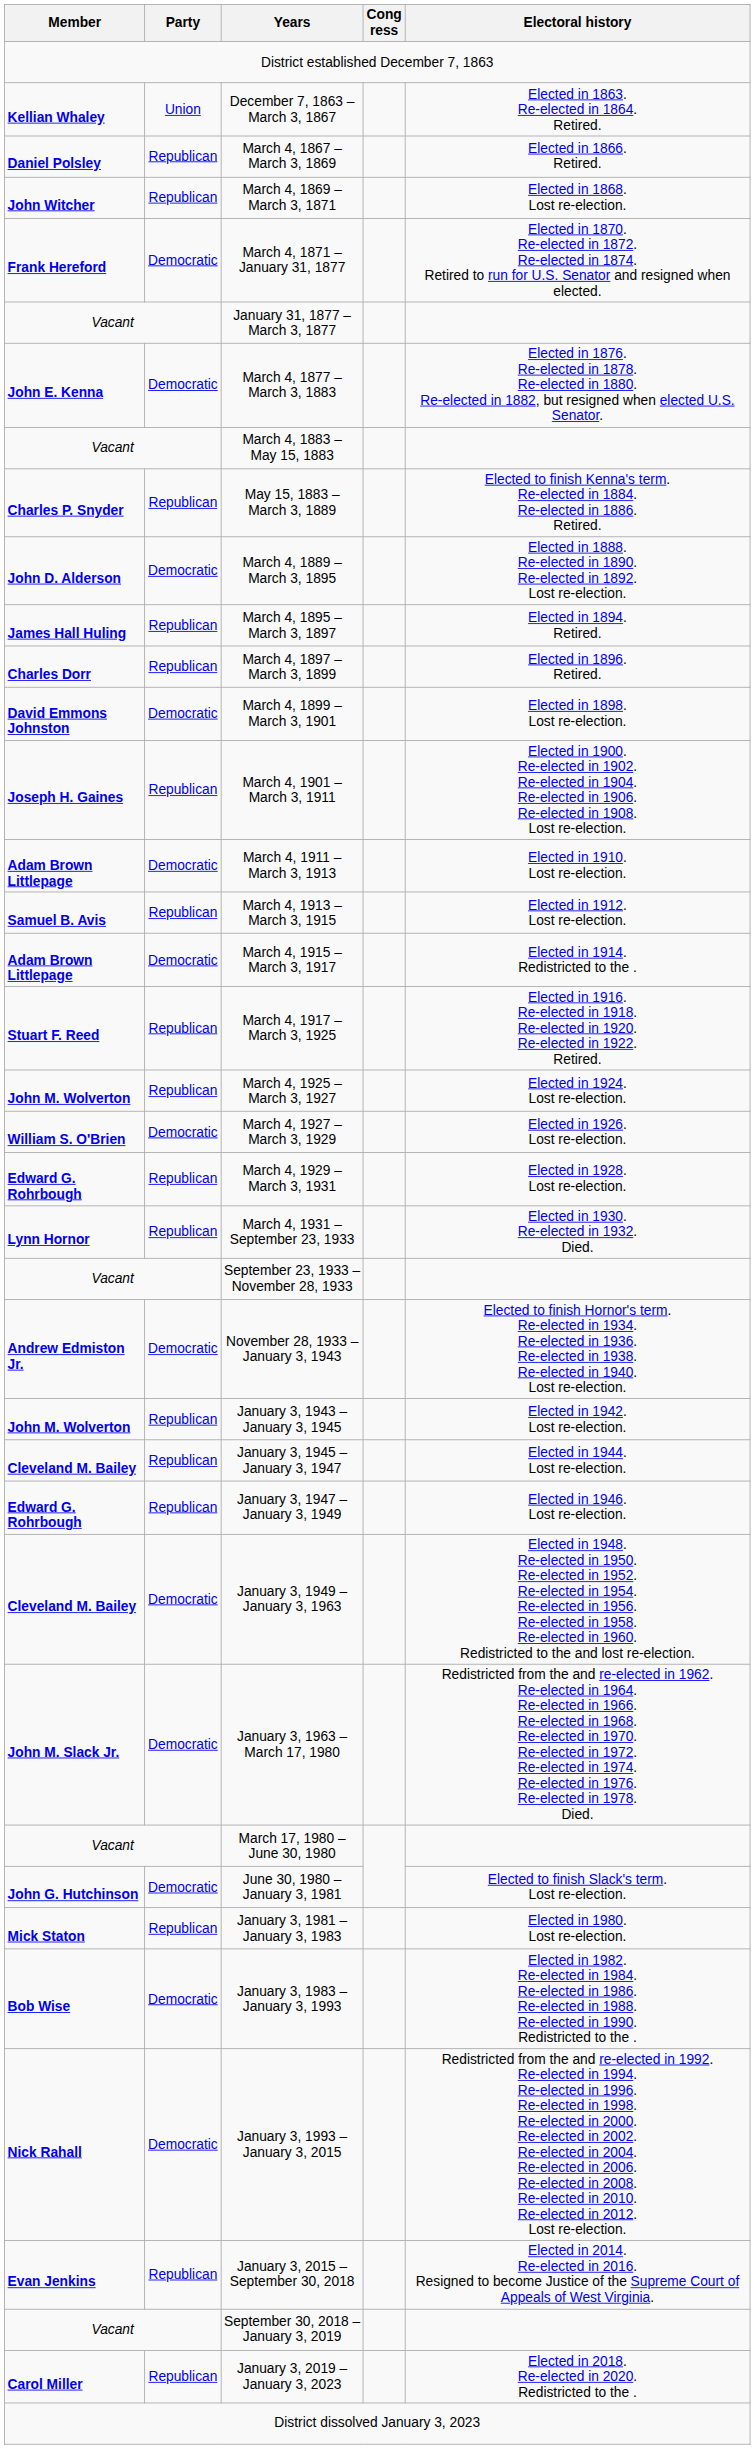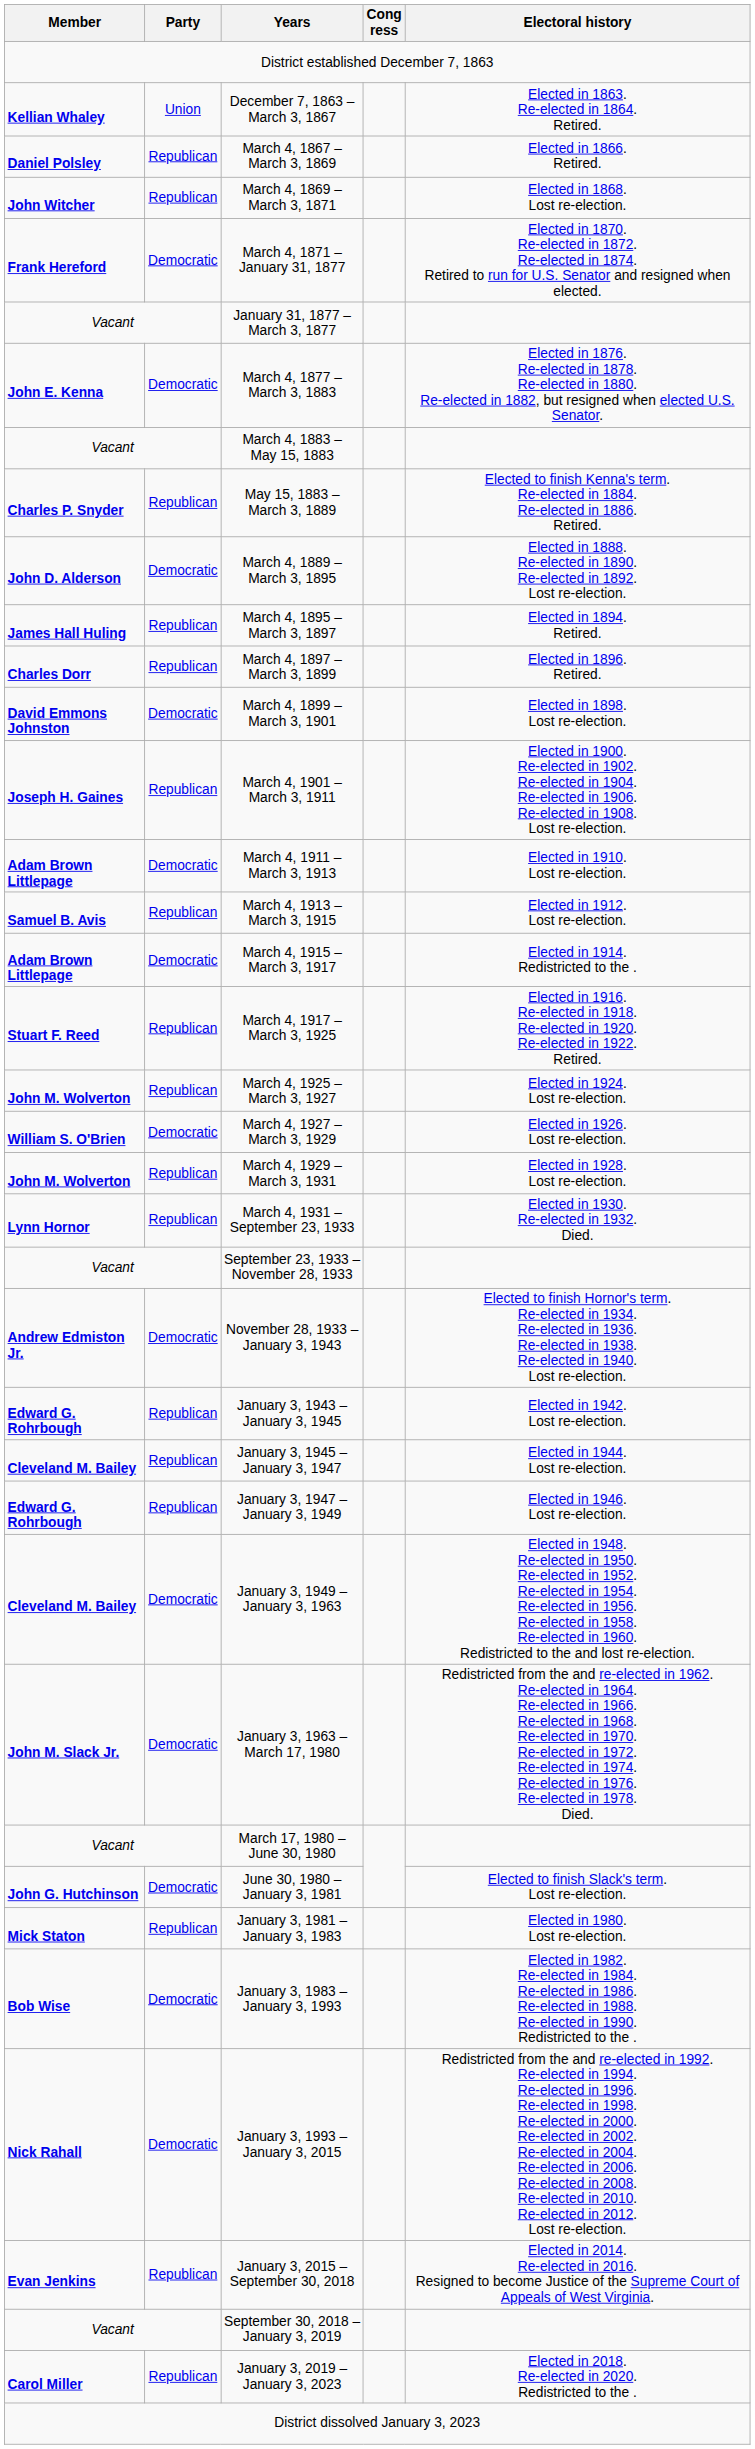 <table class=wikitable style="text-align:center">
 <tr>
 <th>Member</th>
 <th>Party</th>
 <th>Years</th>
 <th>Cong<br>ress</th>
 <th>Electoral history</th>
 </tr>
 <tr style="height:3em">
 <td colspan=5>District established December 7, 1863</td>
 </tr>
 <tr style="height:3em">
 <td align=left><br><strong><a href='#'>Kellian Whaley</a></strong><br></td>
 <td><a href='#'>Union</a></td>
 <td nowrap>December 7, 1863 –<br>March 3, 1867</td>
 <td></td>
 <td><a href='#'>Elected in 1863</a>.<br><a href='#'>Re-elected in 1864</a>.<br>Retired.</td>
 </tr>
 <tr style="height:3em">
 <td align=left><br><strong><a href='#'>Daniel Polsley</a></strong><br></td>
 <td><a href='#'>Republican</a></td>
 <td nowrap>March 4, 1867 –<br>March 3, 1869</td>
 <td></td>
 <td><a href='#'>Elected in 1866</a>.<br>Retired.</td>
 </tr>
 <tr style="height:3em">
 <td align=left><br><strong><a href='#'>John Witcher</a></strong><br></td>
 <td><a href='#'>Republican</a></td>
 <td nowrap>March 4, 1869 –<br>March 3, 1871</td>
 <td></td>
 <td><a href='#'>Elected in 1868</a>.<br>Lost re-election.</td>
 </tr>
 <tr style="height:3em">
 <td align=left><br><strong><a href='#'>Frank Hereford</a></strong><br></td>
 <td><a href='#'>Democratic</a></td>
 <td nowrap>March 4, 1871 –<br>January 31, 1877</td>
 <td></td>
 <td><a href='#'>Elected in 1870</a>.<br><a href='#'>Re-elected in 1872</a>.<br><a href='#'>Re-elected in 1874</a>.<br>Retired to <a href='#'>run for U.S. Senator</a> and resigned when elected.</td>
 </tr>
 <tr style="height:3em">
 <td colspan=2><em>Vacant</em></td>
 <td nowrap>January 31, 1877 –<br>March 3, 1877</td>
 <td></td>
 <td></td>
 </tr>
 <tr style="height:3em">
 <td align=left><br><strong><a href='#'>John E. Kenna</a></strong><br></td>
 <td><a href='#'>Democratic</a></td>
 <td nowrap>March 4, 1877 –<br>March 3, 1883</td>
 <td></td>
 <td><a href='#'>Elected in 1876</a>.<br><a href='#'>Re-elected in 1878</a>.<br><a href='#'>Re-elected in 1880</a>.<br><a href='#'>Re-elected in 1882</a>, but resigned when <a href='#'>elected U.S. Senator</a>.</td>
 </tr>
 <tr style="height:3em">
 <td colspan=2><em>Vacant</em></td>
 <td nowrap>March 4, 1883 –<br>May 15, 1883</td>
 <td></td>
 <td></td>
 </tr>
 <tr style="height:3em">
 <td align=left><br><strong><a href='#'>Charles P. Snyder</a></strong><br></td>
 <td><a href='#'>Republican</a></td>
 <td nowrap>May 15, 1883 –<br>March 3, 1889</td>
 <td></td>
 <td><a href='#'>Elected to finish Kenna's term</a>.<br><a href='#'>Re-elected in 1884</a>.<br><a href='#'>Re-elected in 1886</a>.<br>Retired.</td>
 </tr>
 <tr style="height:3em">
 <td align=left><br><strong><a href='#'>John D. Alderson</a></strong><br></td>
 <td><a href='#'>Democratic</a></td>
 <td nowrap>March 4, 1889 –<br>March 3, 1895</td>
 <td></td>
 <td><a href='#'>Elected in 1888</a>.<br><a href='#'>Re-elected in 1890</a>.<br><a href='#'>Re-elected in 1892</a>.<br>Lost re-election.</td>
 </tr>
 <tr style="height:3em">
 <td align=left><br><strong><a href='#'>James Hall Huling</a></strong><br></td>
 <td><a href='#'>Republican</a></td>
 <td nowrap>March 4, 1895 –<br>March 3, 1897</td>
 <td></td>
 <td><a href='#'>Elected in 1894</a>.<br>Retired.</td>
 </tr>
 <tr style="height:3em">
 <td align=left><br><strong><a href='#'>Charles Dorr</a></strong><br></td>
 <td><a href='#'>Republican</a></td>
 <td nowrap>March 4, 1897 –<br>March 3, 1899</td>
 <td></td>
 <td><a href='#'>Elected in 1896</a>.<br>Retired.</td>
 </tr>
 <tr style="height:3em">
 <td align=left><br><strong><a href='#'>David Emmons Johnston</a></strong><br></td>
 <td><a href='#'>Democratic</a></td>
 <td nowrap>March 4, 1899 –<br>March 3, 1901</td>
 <td></td>
 <td><a href='#'>Elected in 1898</a>.<br>Lost re-election.</td>
 </tr>
 <tr style="height:3em">
 <td align=left><br><strong><a href='#'>Joseph H. Gaines</a></strong><br></td>
 <td><a href='#'>Republican</a></td>
 <td nowrap>March 4, 1901 –<br>March 3, 1911</td>
 <td></td>
 <td><a href='#'>Elected in 1900</a>.<br><a href='#'>Re-elected in 1902</a>.<br><a href='#'>Re-elected in 1904</a>.<br><a href='#'>Re-elected in 1906</a>.<br><a href='#'>Re-elected in 1908</a>.<br>Lost re-election.</td>
 </tr>
 <tr style="height:3em">
 <td align=left><br><strong><a href='#'>Adam Brown Littlepage</a></strong><br></td>
 <td><a href='#'>Democratic</a></td>
 <td nowrap>March 4, 1911 –<br>March 3, 1913</td>
 <td></td>
 <td><a href='#'>Elected in 1910</a>.<br>Lost re-election.</td>
 </tr>
 <tr style="height:3em">
 <td align=left><br><strong><a href='#'>Samuel B. Avis</a></strong><br></td>
 <td><a href='#'>Republican</a></td>
 <td nowrap>March 4, 1913 –<br>March 3, 1915</td>
 <td></td>
 <td><a href='#'>Elected in 1912</a>.<br>Lost re-election.</td>
 </tr>
 <tr style="height:3em">
 <td align=left><br><strong><a href='#'>Adam Brown Littlepage</a></strong><br></td>
 <td><a href='#'>Democratic</a></td>
 <td nowrap>March 4, 1915 –<br>March 3, 1917</td>
 <td></td>
 <td><a href='#'>Elected in 1914</a>.<br>Redistricted to the .</td>
 </tr>
 <tr style="height:3em">
 <td align=left><br><strong><a href='#'>Stuart F. Reed</a></strong><br></td>
 <td><a href='#'>Republican</a></td>
 <td nowrap>March 4, 1917 –<br>March 3, 1925</td>
 <td></td>
 <td><a href='#'>Elected in 1916</a>.<br><a href='#'>Re-elected in 1918</a>.<br><a href='#'>Re-elected in 1920</a>.<br><a href='#'>Re-elected in 1922</a>.<br>Retired.</td>
 </tr>
 <tr style="height:3em">
 <td align=left><br><strong><a href='#'>John M. Wolverton</a></strong><br></td>
 <td><a href='#'>Republican</a></td>
 <td nowrap>March 4, 1925 –<br>March 3, 1927</td>
 <td></td>
 <td><a href='#'>Elected in 1924</a>.<br>Lost re-election.</td>
 </tr>
 <tr style="height:3em">
 <td align=left><br><strong><a href='#'>William S. O'Brien</a></strong><br></td>
 <td><a href='#'>Democratic</a></td>
 <td nowrap>March 4, 1927 –<br>March 3, 1929</td>
 <td></td>
 <td><a href='#'>Elected in 1926</a>.<br>Lost re-election.</td>
 </tr>
 <tr style="height:3em">
-<td align=left><br><strong><a href='#'>Edward G. Rohrbough</a></strong><br></td>
+<td align=left><br><strong><a href='#'>John M. Wolverton</a></strong><br></td>
 <td><a href='#'>Republican</a></td>
 <td nowrap>March 4, 1929 –<br>March 3, 1931</td>
 <td></td>
 <td><a href='#'>Elected in 1928</a>.<br>Lost re-election.</td>
 </tr>
 <tr style="height:3em">
 <td align=left><br><strong><a href='#'>Lynn Hornor</a></strong><br></td>
 <td><a href='#'>Republican</a></td>
 <td nowrap>March 4, 1931 –<br>September 23, 1933</td>
 <td></td>
 <td><a href='#'>Elected in 1930</a>.<br><a href='#'>Re-elected in 1932</a>.<br>Died.</td>
 </tr>
 <tr style="height:3em">
 <td colspan=2><em>Vacant</em></td>
 <td nowrap>September 23, 1933 –<br>November 28, 1933</td>
 <td></td>
 <td></td>
 </tr>
 <tr style="height:3em">
 <td align=left><br><strong><a href='#'>Andrew Edmiston Jr.</a></strong><br></td>
 <td><a href='#'>Democratic</a></td>
 <td nowrap>November 28, 1933 –<br>January 3, 1943</td>
 <td></td>
 <td><a href='#'>Elected to finish Hornor's term</a>.<br><a href='#'>Re-elected in 1934</a>.<br><a href='#'>Re-elected in 1936</a>.<br><a href='#'>Re-elected in 1938</a>.<br><a href='#'>Re-elected in 1940</a>.<br>Lost re-election.</td>
 </tr>
 <tr style="height:3em">
-<td align=left><br><strong><a href='#'>John M. Wolverton</a></strong><br></td>
+<td align=left><br><strong><a href='#'>Edward G. Rohrbough</a></strong><br></td>
 <td><a href='#'>Republican</a></td>
 <td nowrap>January 3, 1943 –<br>January 3, 1945</td>
 <td></td>
 <td><a href='#'>Elected in 1942</a>.<br>Lost re-election.</td>
 </tr>
 <tr style="height:3em">
 <td align=left><br><strong><a href='#'>Cleveland M. Bailey</a></strong><br></td>
 <td><a href='#'>Republican</a></td>
 <td nowrap>January 3, 1945 –<br>January 3, 1947</td>
 <td></td>
 <td><a href='#'>Elected in 1944</a>.<br>Lost re-election.</td>
 </tr>
 <tr style="height:3em">
 <td align=left><br><strong><a href='#'>Edward G. Rohrbough</a></strong><br></td>
 <td><a href='#'>Republican</a></td>
 <td nowrap>January 3, 1947 –<br>January 3, 1949</td>
 <td></td>
 <td><a href='#'>Elected in 1946</a>.<br>Lost re-election.</td>
 </tr>
 <tr style="height:3em">
 <td align=left><br><strong><a href='#'>Cleveland M. Bailey</a></strong><br></td>
 <td><a href='#'>Democratic</a></td>
 <td nowrap>January 3, 1949 –<br>January 3, 1963</td>
 <td></td>
 <td><a href='#'>Elected in 1948</a>.<br><a href='#'>Re-elected in 1950</a>.<br><a href='#'>Re-elected in 1952</a>.<br><a href='#'>Re-elected in 1954</a>.<br><a href='#'>Re-elected in 1956</a>.<br><a href='#'>Re-elected in 1958</a>.<br><a href='#'>Re-elected in 1960</a>.<br>Redistricted to the  and lost re-election.</td>
 </tr>
 <tr style="height:3em">
 <td align=left><br><strong><a href='#'>John M. Slack Jr.</a></strong><br></td>
 <td><a href='#'>Democratic</a></td>
 <td nowrap>January 3, 1963 –<br>March 17, 1980</td>
 <td></td>
 <td>Redistricted from the  and <a href='#'>re-elected in 1962</a>.<br><a href='#'>Re-elected in 1964</a>.<br><a href='#'>Re-elected in 1966</a>.<br><a href='#'>Re-elected in 1968</a>.<br><a href='#'>Re-elected in 1970</a>.<br><a href='#'>Re-elected in 1972</a>.<br><a href='#'>Re-elected in 1974</a>.<br><a href='#'>Re-elected in 1976</a>.<br><a href='#'>Re-elected in 1978</a>.<br>Died.</td>
 </tr>
 <tr style="height:3em">
 <td colspan=2><em>Vacant</em></td>
 <td nowrap>March 17, 1980 –<br>June 30, 1980</td>
 <td rowspan=2></td>
 <td></td>
 </tr>
 <tr style="height:3em">
 <td align=left><br><strong><a href='#'>John G. Hutchinson</a></strong><br></td>
 <td><a href='#'>Democratic</a></td>
 <td nowrap>June 30, 1980 –<br>January 3, 1981</td>
 <td><a href='#'>Elected to finish Slack's term</a>.<br>Lost re-election.</td>
 </tr>
 <tr style="height:3em">
 <td align=left><br><strong><a href='#'>Mick Staton</a></strong><br></td>
 <td><a href='#'>Republican</a></td>
 <td nowrap>January 3, 1981 –<br>January 3, 1983</td>
 <td></td>
 <td><a href='#'>Elected in 1980</a>.<br>Lost re-election.</td>
 </tr>
 <tr style="height:3em">
 <td align=left><br><strong><a href='#'>Bob Wise</a></strong><br></td>
 <td><a href='#'>Democratic</a></td>
 <td nowrap>January 3, 1983 –<br>January 3, 1993</td>
 <td></td>
 <td><a href='#'>Elected in 1982</a>.<br><a href='#'>Re-elected in 1984</a>.<br><a href='#'>Re-elected in 1986</a>.<br><a href='#'>Re-elected in 1988</a>.<br><a href='#'>Re-elected in 1990</a>.<br>Redistricted to the .</td>
 </tr>
 <tr style="height:3em">
 <td align=left><br><strong><a href='#'>Nick Rahall</a></strong><br></td>
 <td><a href='#'>Democratic</a></td>
 <td nowrap>January 3, 1993 –<br>January 3, 2015</td>
 <td></td>
 <td>Redistricted from the  and <a href='#'>re-elected in 1992</a>.<br><a href='#'>Re-elected in 1994</a>.<br><a href='#'>Re-elected in 1996</a>.<br><a href='#'>Re-elected in 1998</a>.<br><a href='#'>Re-elected in 2000</a>.<br><a href='#'>Re-elected in 2002</a>.<br><a href='#'>Re-elected in 2004</a>.<br><a href='#'>Re-elected in 2006</a>.<br><a href='#'>Re-elected in 2008</a>.<br><a href='#'>Re-elected in 2010</a>.<br><a href='#'>Re-elected in 2012</a>.<br>Lost re-election.</td>
 </tr>
 <tr style="height:3em">
 <td align=left><br><strong><a href='#'>Evan Jenkins</a></strong><br></td>
 <td><a href='#'>Republican</a></td>
 <td nowrap>January 3, 2015 –<br>September 30, 2018</td>
 <td></td>
 <td><a href='#'>Elected in 2014</a>.<br><a href='#'>Re-elected in 2016</a>.<br>Resigned to become Justice of the <a href='#'>Supreme Court of Appeals of West Virginia</a>.</td>
 </tr>
 <tr style="height:3em">
 <td colspan=2><em>Vacant</em></td>
 <td nowrap>September 30, 2018 –<br>January 3, 2019</td>
 <td></td>
 <td></td>
 </tr>
 <tr style="height:3em">
 <td align=left><br><strong><a href='#'>Carol Miller</a></strong><br></td>
 <td><a href='#'>Republican</a></td>
 <td nowrap>January 3, 2019 –<br>January 3, 2023</td>
 <td></td>
 <td><a href='#'>Elected in 2018</a>.<br><a href='#'>Re-elected in 2020</a>.<br>Redistricted to the .</td>
 </tr>
 <tr style="height:3em">
 <td colspan=5>District dissolved January 3, 2023</td>
 </tr>
 </table>
